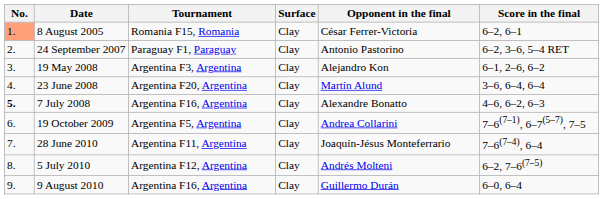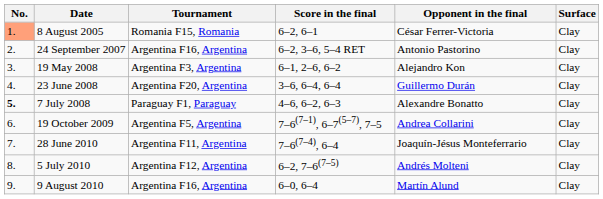 <table class="wikitable">
 <tr>
 <th width=35>No.</th>
 <th width=125>Date</th>
 <th width=200>Tournament</th>
+<th width=160>Score in the final</th>
+<th width=220>Opponent in the final</th>
 <th width=50>Surface</th>
-<th width=220>Opponent in the final</th>
-<th width=160>Score in the final</th>
 </tr>
 <tr>
 <td style="background: lightsalmon;">1.</td>
 <td>8 August 2005</td>
 <td>Romania F15, <a href='#'>Romania</a></td>
+<td>6–2, 6–1</td>
+<td> César Ferrer-Victoria</td>
 <td>Clay</td>
-<td> César Ferrer-Victoria</td>
-<td>6–2, 6–1</td>
 </tr>
 <tr>
 <td>2.</td>
 <td>24 September 2007</td>
-<td>Paraguay F1, <a href='#'>Paraguay</a></td>
+<td>Argentina F16, <a href='#'>Argentina</a></td>
+<td>6–2, 3–6, 5–4 RET</td>
+<td> Antonio Pastorino</td>
 <td>Clay</td>
-<td> Antonio Pastorino</td>
-<td>6–2, 3–6, 5–4 RET</td>
 </tr>
 <tr>
 <td>3.</td>
 <td>19 May 2008</td>
 <td>Argentina F3, <a href='#'>Argentina</a></td>
+<td>6–1, 2–6, 6–2</td>
+<td> Alejandro Kon</td>
 <td>Clay</td>
-<td> Alejandro Kon</td>
-<td>6–1, 2–6, 6–2</td>
 </tr>
 <tr>
 <td>4.</td>
 <td>23 June 2008</td>
 <td>Argentina F20, <a href='#'>Argentina</a></td>
+<td>3–6, 6–4, 6–4</td>
+<td> <a href='#'>Guillermo Durán</a></td>
 <td>Clay</td>
-<td> <a href='#'>Martín Alund</a></td>
-<td>3–6, 6–4, 6–4</td>
 </tr>
 <tr>
 <td><strong>5.</strong></td>
 <td>7 July 2008</td>
-<td>Argentina F16, <a href='#'>Argentina</a></td>
+<td>Paraguay F1, <a href='#'>Paraguay</a></td>
+<td>4–6, 6–2, 6–3</td>
+<td> Alexandre Bonatto</td>
 <td>Clay</td>
-<td> Alexandre Bonatto</td>
-<td>4–6, 6–2, 6–3</td>
 </tr>
 <tr>
 <td>6.</td>
 <td>19 October 2009</td>
 <td>Argentina F5, <a href='#'>Argentina</a></td>
+<td>7–6<sup>(7–1)</sup>, 6–7<sup>(5–7)</sup>, 7–5</td>
+<td> <a href='#'>Andrea Collarini</a></td>
 <td>Clay</td>
-<td> <a href='#'>Andrea Collarini</a></td>
-<td>7–6<sup>(7–1)</sup>, 6–7<sup>(5–7)</sup>, 7–5</td>
 </tr>
 <tr>
 <td>7.</td>
 <td>28 June 2010</td>
 <td>Argentina F11, <a href='#'>Argentina</a></td>
+<td>7–6<sup>(7–4)</sup>, 6–4</td>
+<td> Joaquín-Jésus Monteferrario</td>
 <td>Clay</td>
-<td> Joaquín-Jésus Monteferrario</td>
-<td>7–6<sup>(7–4)</sup>, 6–4</td>
 </tr>
 <tr>
 <td>8.</td>
 <td>5 July 2010</td>
 <td>Argentina F12, <a href='#'>Argentina</a></td>
+<td>6–2, 7–6<sup>(7–5)</sup></td>
+<td> <a href='#'>Andrés Molteni</a></td>
 <td>Clay</td>
-<td> <a href='#'>Andrés Molteni</a></td>
-<td>6–2, 7–6<sup>(7–5)</sup></td>
 </tr>
 <tr>
 <td>9.</td>
 <td>9 August 2010</td>
 <td>Argentina F16, <a href='#'>Argentina</a></td>
+<td>6–0, 6–4</td>
+<td> <a href='#'>Martín Alund</a></td>
 <td>Clay</td>
-<td> <a href='#'>Guillermo Durán</a></td>
-<td>6–0, 6–4</td>
 </tr>
 </table>
